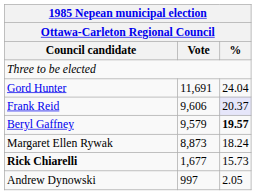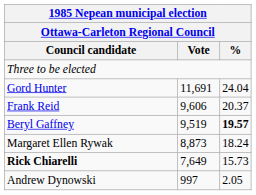 <table class="wikitable">
 <tr>
 <th colspan=3><a href='#'>1985 Nepean municipal election</a></th>
 </tr>
 <tr>
 <th colspan="3"><a href='#'>Ottawa-Carleton Regional Council</a></th>
 </tr>
 <tr>
 <th bgcolor="#DDDDFF" width="230px">Council candidate</th>
 <th bgcolor="#DDDDFF" width="50px">Vote</th>
 <th bgcolor="#DDDDFF" width="30px">%</th>
 </tr>
 <tr>
 <td colspan="3"><em>Three to be elected</em></td>
 </tr>
 <tr>
 <td><a href='#'>Gord Hunter</a></td>
 <td>11,691</td>
 <td>24.04</td>
 </tr>
 <tr>
 <td><a href='#'>Frank Reid</a></td>
 <td>9,606</td>
-<td style="background: lavender;">20.37</td>
+<td>20.37</td>
 </tr>
 <tr>
 <td><a href='#'>Beryl Gaffney</a></td>
-<td>9,579</td>
+<td>9,519</td>
 <td><strong>19.57</strong></td>
 </tr>
 <tr>
 <td>Margaret Ellen Rywak</td>
 <td>8,873</td>
 <td>18.24</td>
 </tr>
 <tr>
 <td><strong>Rick Chiarelli</strong></td>
-<td>1,677</td>
+<td>7,649</td>
 <td>15.73</td>
 </tr>
 <tr>
 <td>Andrew Dynowski</td>
 <td>997</td>
 <td>2.05</td>
 </tr>
 </table>
